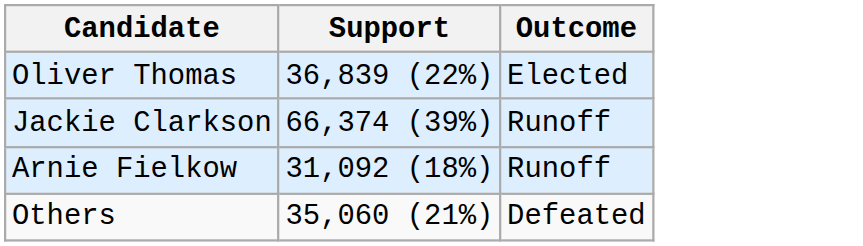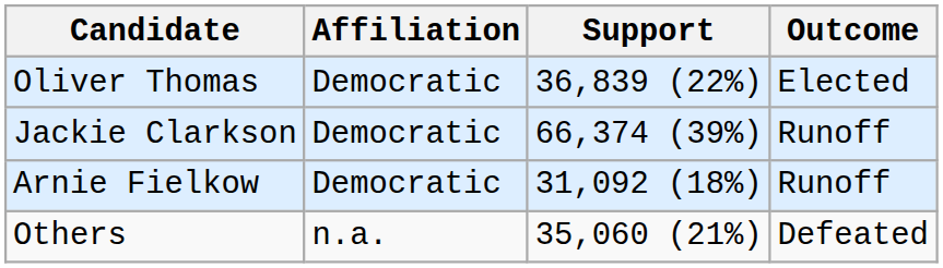 <table class="wikitable">
 <tr>
 <th>Candidate</th>
+<th>Affiliation</th>
 <th>Support</th>
 <th>Outcome</th>
 </tr>
 <tr>
 <td bgcolor=#DDEEFF>Oliver Thomas</td>
+<td bgcolor=#DDEEFF>Democratic</td>
 <td bgcolor=#DDEEFF>36,839 (22%)</td>
 <td bgcolor=#DDEEFF>Elected</td>
 </tr>
 <tr>
 <td bgcolor=#DDEEFF>Jackie Clarkson</td>
+<td bgcolor=#DDEEFF>Democratic</td>
 <td bgcolor=#DDEEFF>66,374 (39%)</td>
 <td bgcolor=#DDEEFF>Runoff</td>
 </tr>
 <tr>
 <td bgcolor=#DDEEFF>Arnie Fielkow</td>
+<td bgcolor=#DDEEFF>Democratic</td>
 <td bgcolor=#DDEEFF>31,092 (18%)</td>
 <td bgcolor=#DDEEFF>Runoff</td>
 </tr>
 <tr>
 <td>Others</td>
+<td>n.a.</td>
 <td>35,060 (21%)</td>
 <td>Defeated</td>
 </tr>
 </table>
